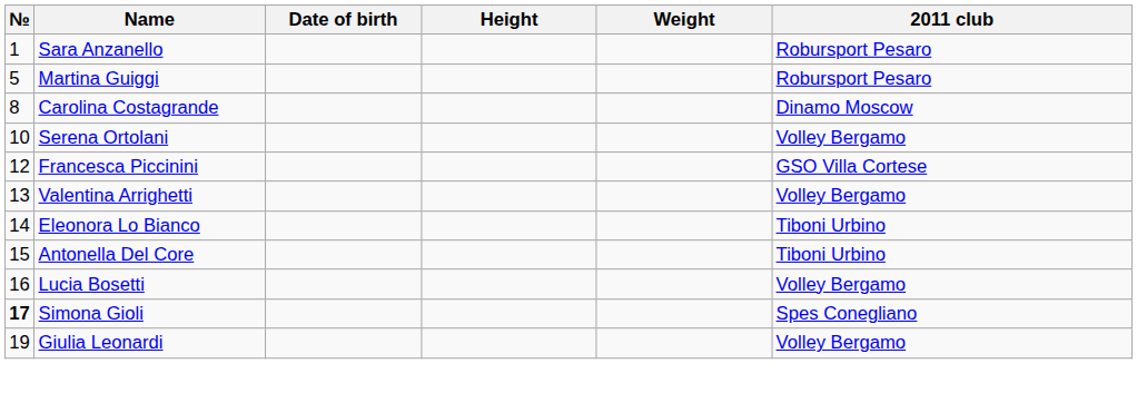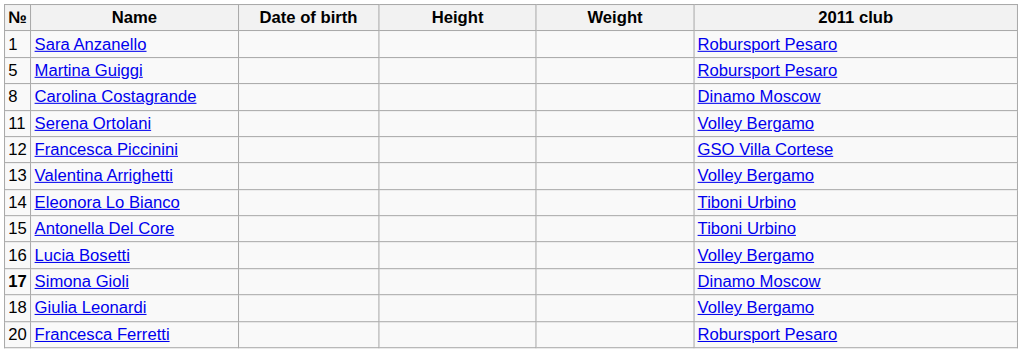 <table class=wikitable sortable style=font-size:100%; text-align:center;>
 <tr>
 <th>№</th>
 <th style=width:12em>Name</th>
 <th style=width:8em>Date of birth</th>
 <th style=width:9em>Height</th>
 <th style=width:9em>Weight</th>
 <th style=width:19em>2011 club</th>
 </tr>
 <tr>
 <td>1</td>
 <td><a href='#'>Sara Anzanello</a></td>
 <td></td>
 <td></td>
 <td></td>
 <td> <a href='#'>Robursport Pesaro</a></td>
 </tr>
 <tr>
 <td>5</td>
 <td><a href='#'>Martina Guiggi</a></td>
 <td></td>
 <td></td>
 <td></td>
 <td> <a href='#'>Robursport Pesaro</a></td>
 </tr>
 <tr>
 <td>8</td>
 <td><a href='#'>Carolina Costagrande</a></td>
 <td></td>
 <td></td>
 <td></td>
 <td> <a href='#'>Dinamo Moscow</a></td>
 </tr>
 <tr>
-<td>10</td>
+<td>11</td>
 <td><a href='#'>Serena Ortolani</a></td>
 <td></td>
 <td></td>
 <td></td>
 <td> <a href='#'>Volley Bergamo</a></td>
 </tr>
 <tr>
 <td>12</td>
 <td><a href='#'>Francesca Piccinini</a></td>
 <td></td>
 <td></td>
 <td></td>
 <td> <a href='#'>GSO Villa Cortese</a></td>
 </tr>
 <tr>
 <td>13</td>
 <td><a href='#'>Valentina Arrighetti</a></td>
 <td></td>
 <td></td>
 <td></td>
 <td> <a href='#'>Volley Bergamo</a></td>
 </tr>
 <tr>
 <td>14</td>
 <td><a href='#'>Eleonora Lo Bianco</a></td>
 <td></td>
 <td></td>
 <td></td>
 <td> <a href='#'>Tiboni Urbino</a></td>
 </tr>
 <tr>
 <td>15</td>
 <td><a href='#'>Antonella Del Core</a></td>
 <td></td>
 <td></td>
 <td></td>
 <td> <a href='#'>Tiboni Urbino</a></td>
 </tr>
 <tr>
 <td>16</td>
 <td><a href='#'>Lucia Bosetti</a></td>
 <td></td>
 <td></td>
 <td></td>
 <td> <a href='#'>Volley Bergamo</a></td>
 </tr>
 <tr>
 <td><strong>17</strong></td>
 <td><a href='#'>Simona Gioli</a></td>
 <td></td>
 <td></td>
 <td></td>
-<td> <a href='#'>Spes Conegliano</a></td>
+<td> <a href='#'>Dinamo Moscow</a></td>
 </tr>
 <tr>
-<td>19</td>
+<td>18</td>
 <td><a href='#'>Giulia Leonardi</a></td>
 <td></td>
 <td></td>
 <td></td>
 <td> <a href='#'>Volley Bergamo</a></td>
 </tr>
+<tr>
+<td>20</td>
+<td><a href='#'>Francesca Ferretti</a></td>
+<td></td>
+<td></td>
+<td></td>
+<td> <a href='#'>Robursport Pesaro</a></td>
+</tr>
 </table>
